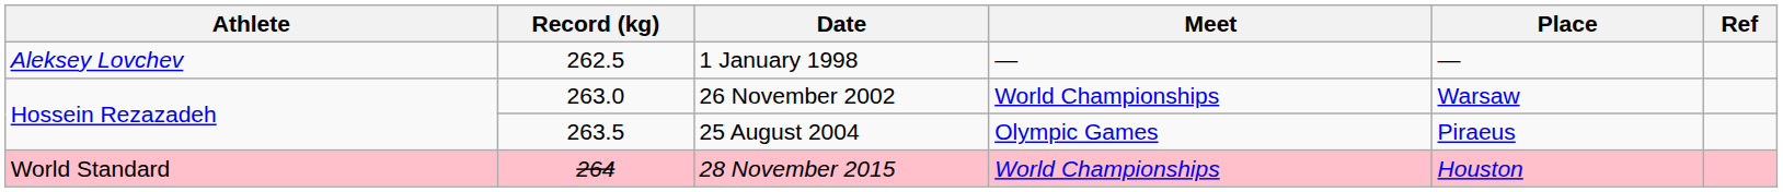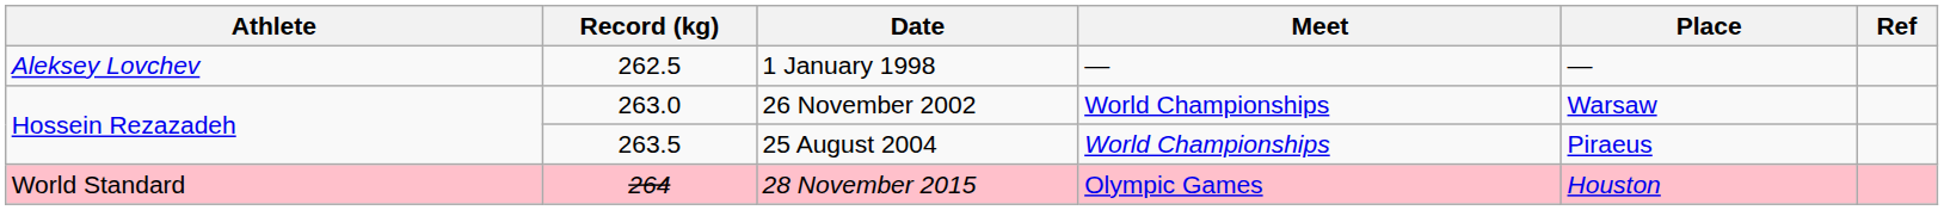 <table class="wikitable" style="font-size:90%; width: 70%;">
 <tr>
 <th width=20%>Athlete</th>
 <th width=8%>Record (kg)</th>
 <th width=12%>Date</th>
 <th width=18%>Meet</th>
 <th width=11%>Place</th>
 <th width=3%>Ref</th>
 </tr>
 <tr>
 <td><em> <a href='#'>Aleksey Lovchev</a></em> </td>
 <td align="center">262.5</td>
 <td>1 January 1998</td>
 <td>—</td>
 <td>—</td>
 <td></td>
 </tr>
 <tr>
 <td rowspan=2> <a href='#'>Hossein Rezazadeh</a></td>
 <td align="center">263.0</td>
 <td>26 November 2002</td>
 <td><a href='#'>World Championships</a></td>
 <td><a href='#'>Warsaw</a></td>
 <td></td>
 </tr>
 <tr>
 <td align="center">263.5</td>
 <td>25 August 2004</td>
-<td><a href='#'>Olympic Games</a></td>
+<td><em><a href='#'>World Championships</a></em></td>
 <td><a href='#'>Piraeus</a></td>
 <td></td>
 </tr>
 <tr bgcolor=pink>
 <td>World Standard</td>
 <td align="center"><em><s>264</s></em></td>
 <td><em>28 November 2015</em></td>
-<td><em><a href='#'>World Championships</a></em></td>
+<td><a href='#'>Olympic Games</a></td>
 <td><em><a href='#'>Houston</a></em></td>
 <td></td>
 </tr>
 </table>
